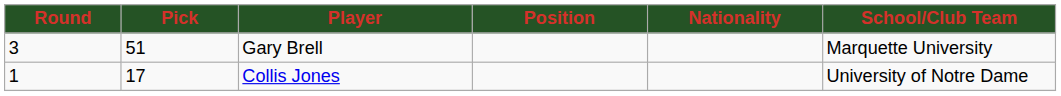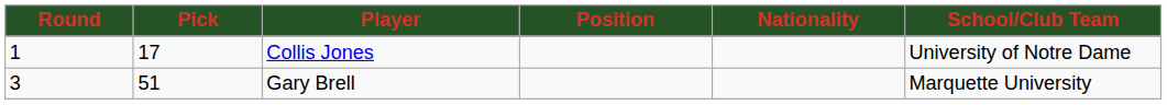 <table class="wikitable sortable sortable">
 <tr>
 <th style="background:#255325; color:#d4312a" width="10%">Round</th>
 <th style="background:#255325; color:#d4312a" width="10%">Pick</th>
 <th style="background:#255325; color:#d4312a" width="20%">Player</th>
 <th style="background:#255325; color:#d4312a" width="15%">Position</th>
 <th style="background:#255325; color:#d4312a" width="15%">Nationality</th>
 <th style="background:#255325; color:#d4312a" width="20%">School/Club Team</th>
 </tr>
 <tr>
+<td>1</td>
+<td>17</td>
+<td><a href='#'>Collis Jones</a></td>
+<td></td>
+<td></td>
+<td>University of Notre Dame</td>
+</tr>
+<tr>
 <td>3</td>
 <td>51</td>
 <td>Gary Brell</td>
 <td></td>
 <td></td>
 <td>Marquette University</td>
 </tr>
 <tr>
-<td>1</td>
-<td>17</td>
-<td><a href='#'>Collis Jones</a></td>
-<td></td>
-<td></td>
-<td>University of Notre Dame</td>
-</tr>
-<tr>
 </tr>
 </table>
